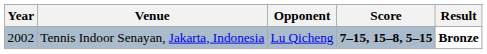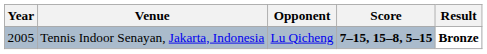 <table class="sortable wikitable" style="font-size: 90%;">
 <tr>
 <th>Year</th>
 <th>Venue</th>
 <th>Opponent</th>
 <th>Score</th>
 <th>Result</th>
 </tr>
 <tr style="background:#AABBCC">
-<td align="center">2002</td>
+<td align="center">2005</td>
 <td align="left">Tennis Indoor Senayan, <a href='#'>Jakarta, Indonesia</a></td>
 <td align="left"> <a href='#'>Lu Qicheng</a></td>
 <td align="left"><strong>7–15, 15–8, 5–15</strong></td>
 <td style="text-align:left; background:white"> <strong>Bronze</strong></td>
 </tr>
 </table>
